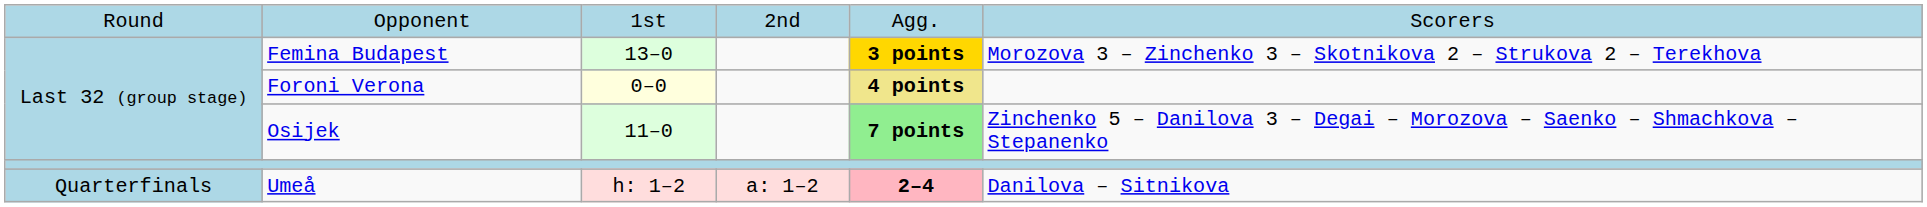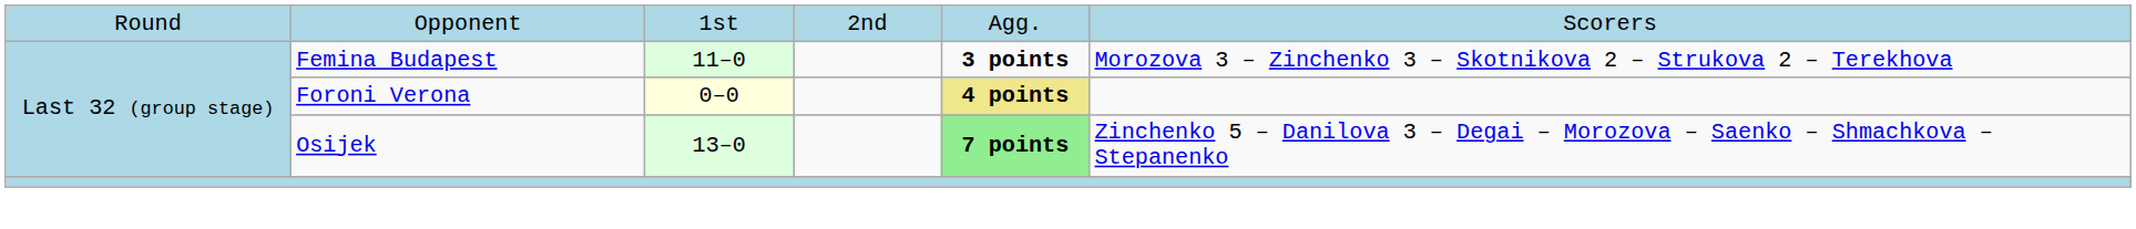 <table class="wikitable" style="text-align:center">
 <tr bgcolor=lightblue>
 <td width=160px>Round</td>
 <td width=200px>Opponent</td>
 <td width=80px>1st</td>
 <td width=80px>2nd</td>
 <td width=80px>Agg.</td>
 <td width=600px>Scorers</td>
 </tr>
 <tr>
 <td rowspan=3 bgcolor=lightblue>Last 32 <small>(group stage)</small></td>
 <td align=left> <a href='#'>Femina Budapest</a></td>
-<td bgcolor="#ddffdd">13–0</td>
+<td bgcolor="#ddffdd">11–0</td>
 <td></td>
-<td style="background: gold;"><strong>3 points</strong></td>
+<td><strong>3 points</strong></td>
 <td align=left><a href='#'>Morozova</a> 3 – <a href='#'>Zinchenko</a> 3 – <a href='#'>Skotnikova</a> 2 – <a href='#'>Strukova</a> 2 – <a href='#'>Terekhova</a></td>
 </tr>
 <tr>
 <td align=left> <a href='#'>Foroni Verona</a></td>
 <td bgcolor="#ffffdd">0–0</td>
 <td></td>
 <td style="background: khaki;"><strong>4 points</strong></td>
 </tr>
 <tr>
 <td align=left> <a href='#'>Osijek</a></td>
-<td bgcolor="#ddffdd">11–0</td>
+<td bgcolor="#ddffdd">13–0</td>
 <td></td>
 <td bgcolor=lightgreen><strong>7 points</strong></td>
 <td align=left><a href='#'>Zinchenko</a> 5 – <a href='#'>Danilova</a> 3 – <a href='#'>Degai</a> – <a href='#'>Morozova</a> – <a href='#'>Saenko</a> – <a href='#'>Shmachkova</a> – <a href='#'>Stepanenko</a></td>
 </tr>
 <tr bgcolor=lightblue>
 <td colspan=6></td>
 </tr>
-<tr>
-<td bgcolor=lightblue>Quarterfinals</td>
-<td align=left> <a href='#'>Umeå</a></td>
-<td bgcolor="#ffdddd">h: 1–2</td>
-<td bgcolor="#ffdddd">a: 1–2</td>
-<td bgcolor=lightpink><strong>2–4</strong></td>
-<td align=left><a href='#'>Danilova</a> – <a href='#'>Sitnikova</a></td>
-</tr>
 </table>
